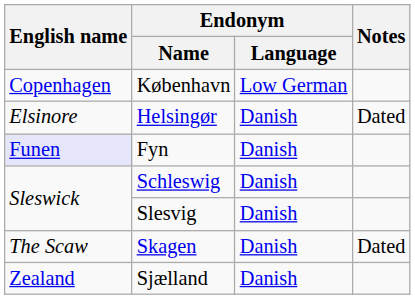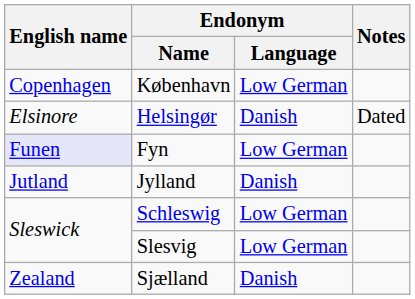 <table class="wikitable sortable mw-collapsible">
 <tr>
 <th rowspan="2">English name</th>
 <th colspan="2">Endonym</th>
 <th rowspan="2">Notes</th>
 </tr>
 <tr>
 <th>Name</th>
 <th>Language</th>
 </tr>
 <tr>
 <td><a href='#'>Copenhagen</a></td>
 <td>København</td>
 <td><a href='#'>Low German</a></td>
 <td></td>
 </tr>
 <tr>
 <td><em>Elsinore</em></td>
 <td><a href='#'>Helsingør</a></td>
 <td><a href='#'>Danish</a></td>
 <td>Dated</td>
 </tr>
 <tr>
 <td style="background: lavender;"><a href='#'>Funen</a></td>
 <td>Fyn</td>
+<td><a href='#'>Low German</a></td>
+<td></td>
+</tr>
+<tr>
+<td><a href='#'>Jutland</a></td>
+<td>Jylland</td>
 <td><a href='#'>Danish</a></td>
 <td></td>
 </tr>
 <tr>
 <td rowspan="2"><em>Sleswick</em></td>
 <td><a href='#'>Schleswig</a></td>
-<td><a href='#'>Danish</a></td>
+<td><a href='#'>Low German</a></td>
 <td></td>
 </tr>
 <tr>
 <td>Slesvig</td>
-<td><a href='#'>Danish</a></td>
+<td><a href='#'>Low German</a></td>
 <td></td>
-</tr>
-<tr>
-<td><em>The Scaw</em></td>
-<td><a href='#'>Skagen</a></td>
-<td><a href='#'>Danish</a></td>
-<td>Dated</td>
 </tr>
 <tr>
 <td><a href='#'>Zealand</a></td>
 <td>Sjælland</td>
 <td><a href='#'>Danish</a></td>
 <td></td>
 </tr>
 </table>
